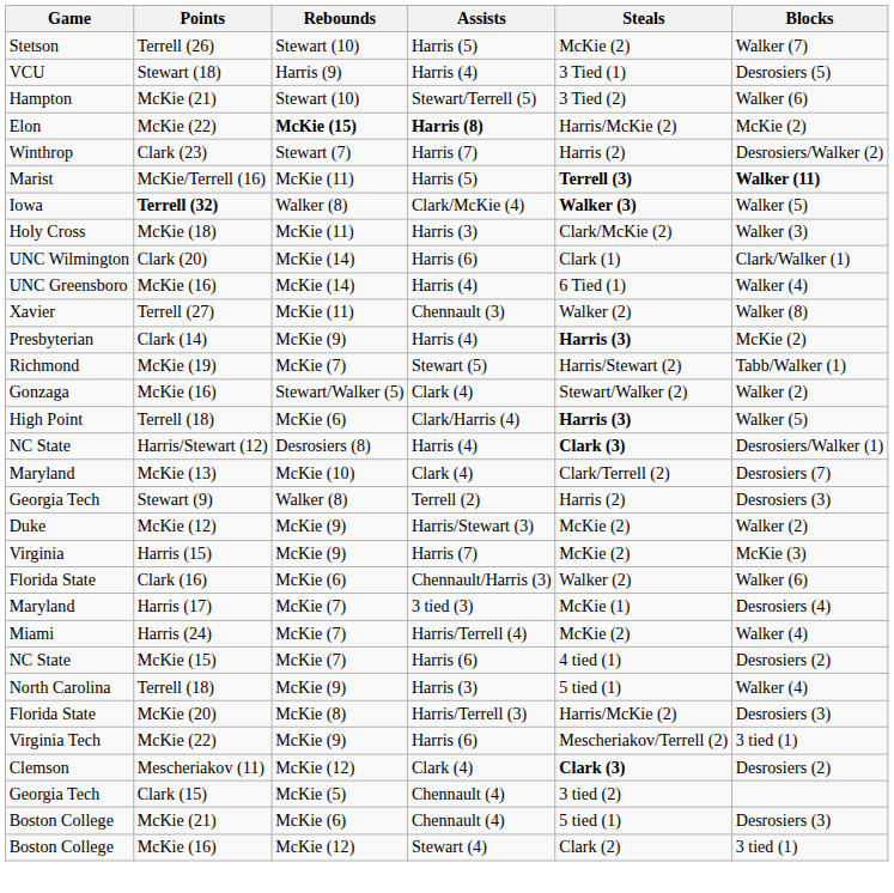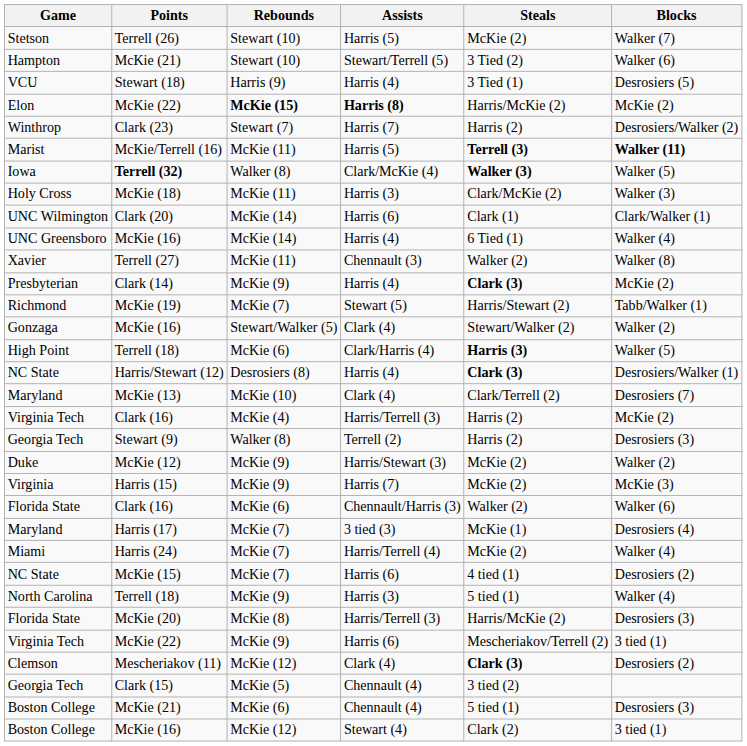 <table class="wikitable">
 <tr>
 <th>Game</th>
 <th>Points</th>
 <th>Rebounds</th>
 <th>Assists</th>
 <th>Steals</th>
 <th>Blocks</th>
 </tr>
 <tr>
 <td>Stetson</td>
 <td>Terrell (26)</td>
 <td>Stewart (10)</td>
 <td>Harris (5)</td>
 <td>McKie (2)</td>
 <td>Walker (7)</td>
 </tr>
 <tr>
+<td>Hampton</td>
+<td>McKie (21)</td>
+<td>Stewart (10)</td>
+<td>Stewart/Terrell (5)</td>
+<td>3 Tied (2)</td>
+<td>Walker (6)</td>
+</tr>
+<tr>
 <td>VCU</td>
 <td>Stewart (18)</td>
 <td>Harris (9)</td>
 <td>Harris (4)</td>
 <td>3 Tied (1)</td>
 <td>Desrosiers (5)</td>
-</tr>
-<tr>
-<td>Hampton</td>
-<td>McKie (21)</td>
-<td>Stewart (10)</td>
-<td>Stewart/Terrell (5)</td>
-<td>3 Tied (2)</td>
-<td>Walker (6)</td>
 </tr>
 <tr>
 <td>Elon</td>
 <td>McKie (22)</td>
 <td><strong>McKie (15)</strong></td>
 <td><strong>Harris (8)</strong></td>
 <td>Harris/McKie (2)</td>
 <td>McKie (2)</td>
 </tr>
 <tr>
 <td>Winthrop</td>
 <td>Clark (23)</td>
 <td>Stewart (7)</td>
 <td>Harris (7)</td>
 <td>Harris (2)</td>
 <td>Desrosiers/Walker (2)</td>
 </tr>
 <tr>
 <td>Marist</td>
 <td>McKie/Terrell (16)</td>
 <td>McKie (11)</td>
 <td>Harris (5)</td>
 <td><strong>Terrell (3)</strong></td>
 <td><strong>Walker (11)</strong></td>
 </tr>
 <tr>
 <td>Iowa</td>
 <td><strong>Terrell (32)</strong></td>
 <td>Walker (8)</td>
 <td>Clark/McKie (4)</td>
 <td><strong>Walker (3)</strong></td>
 <td>Walker (5)</td>
 </tr>
 <tr>
 <td>Holy Cross</td>
 <td>McKie (18)</td>
 <td>McKie (11)</td>
 <td>Harris (3)</td>
 <td>Clark/McKie (2)</td>
 <td>Walker (3)</td>
 </tr>
 <tr>
 <td>UNC Wilmington</td>
 <td>Clark (20)</td>
 <td>McKie (14)</td>
 <td>Harris (6)</td>
 <td>Clark (1)</td>
 <td>Clark/Walker (1)</td>
 </tr>
 <tr>
 <td>UNC Greensboro</td>
 <td>McKie (16)</td>
 <td>McKie (14)</td>
 <td>Harris (4)</td>
 <td>6 Tied (1)</td>
 <td>Walker (4)</td>
 </tr>
 <tr>
 <td>Xavier</td>
 <td>Terrell (27)</td>
 <td>McKie (11)</td>
 <td>Chennault (3)</td>
 <td>Walker (2)</td>
 <td>Walker (8)</td>
 </tr>
 <tr>
 <td>Presbyterian</td>
 <td>Clark (14)</td>
 <td>McKie (9)</td>
 <td>Harris (4)</td>
-<td><strong>Harris (3)</strong></td>
+<td><strong>Clark (3)</strong></td>
 <td>McKie (2)</td>
 </tr>
 <tr>
 <td>Richmond</td>
 <td>McKie (19)</td>
 <td>McKie (7)</td>
 <td>Stewart (5)</td>
 <td>Harris/Stewart (2)</td>
 <td>Tabb/Walker (1)</td>
 </tr>
 <tr>
 <td>Gonzaga</td>
 <td>McKie (16)</td>
 <td>Stewart/Walker (5)</td>
 <td>Clark (4)</td>
 <td>Stewart/Walker (2)</td>
 <td>Walker (2)</td>
 </tr>
 <tr>
 <td>High Point</td>
 <td>Terrell (18)</td>
 <td>McKie (6)</td>
 <td>Clark/Harris (4)</td>
 <td><strong>Harris (3)</strong></td>
 <td>Walker (5)</td>
 </tr>
 <tr>
 <td>NC State</td>
 <td>Harris/Stewart (12)</td>
 <td>Desrosiers (8)</td>
 <td>Harris (4)</td>
 <td><strong>Clark (3)</strong></td>
 <td>Desrosiers/Walker (1)</td>
 </tr>
 <tr>
 <td>Maryland</td>
 <td>McKie (13)</td>
 <td>McKie (10)</td>
 <td>Clark (4)</td>
 <td>Clark/Terrell (2)</td>
 <td>Desrosiers (7)</td>
+</tr>
+<tr>
+<td>Virginia Tech</td>
+<td>Clark (16)</td>
+<td>McKie (4)</td>
+<td>Harris/Terrell (3)</td>
+<td>Harris (2)</td>
+<td>McKie (2)</td>
 </tr>
 <tr>
 <td>Georgia Tech</td>
 <td>Stewart (9)</td>
 <td>Walker (8)</td>
 <td>Terrell (2)</td>
 <td>Harris (2)</td>
 <td>Desrosiers (3)</td>
 </tr>
 <tr>
 <td>Duke</td>
 <td>McKie (12)</td>
 <td>McKie (9)</td>
 <td>Harris/Stewart (3)</td>
 <td>McKie (2)</td>
 <td>Walker (2)</td>
 </tr>
 <tr>
 <td>Virginia</td>
 <td>Harris (15)</td>
 <td>McKie (9)</td>
 <td>Harris (7)</td>
 <td>McKie (2)</td>
 <td>McKie (3)</td>
 </tr>
 <tr>
 <td>Florida State</td>
 <td>Clark (16)</td>
 <td>McKie (6)</td>
 <td>Chennault/Harris (3)</td>
 <td>Walker (2)</td>
 <td>Walker (6)</td>
 </tr>
 <tr>
 <td>Maryland</td>
 <td>Harris (17)</td>
 <td>McKie (7)</td>
 <td>3 tied (3)</td>
 <td>McKie (1)</td>
 <td>Desrosiers (4)</td>
 </tr>
 <tr>
 <td>Miami</td>
 <td>Harris (24)</td>
 <td>McKie (7)</td>
 <td>Harris/Terrell (4)</td>
 <td>McKie (2)</td>
 <td>Walker (4)</td>
 </tr>
 <tr>
 <td>NC State</td>
 <td>McKie (15)</td>
 <td>McKie (7)</td>
 <td>Harris (6)</td>
 <td>4 tied (1)</td>
 <td>Desrosiers (2)</td>
 </tr>
 <tr>
 <td>North Carolina</td>
 <td>Terrell (18)</td>
 <td>McKie (9)</td>
 <td>Harris (3)</td>
 <td>5 tied (1)</td>
 <td>Walker (4)</td>
 </tr>
 <tr>
 <td>Florida State</td>
 <td>McKie (20)</td>
 <td>McKie (8)</td>
 <td>Harris/Terrell (3)</td>
 <td>Harris/McKie (2)</td>
 <td>Desrosiers (3)</td>
 </tr>
 <tr>
 <td>Virginia Tech</td>
 <td>McKie (22)</td>
 <td>McKie (9)</td>
 <td>Harris (6)</td>
 <td>Mescheriakov/Terrell (2)</td>
 <td>3 tied (1)</td>
 </tr>
 <tr>
 <td>Clemson</td>
 <td>Mescheriakov (11)</td>
 <td>McKie (12)</td>
 <td>Clark (4)</td>
 <td><strong>Clark (3)</strong></td>
 <td>Desrosiers (2)</td>
 </tr>
 <tr>
 <td>Georgia Tech</td>
 <td>Clark (15)</td>
 <td>McKie (5)</td>
 <td>Chennault (4)</td>
 <td>3 tied (2)</td>
 <td></td>
 </tr>
 <tr>
 <td>Boston College</td>
 <td>McKie (21)</td>
 <td>McKie (6)</td>
 <td>Chennault (4)</td>
 <td>5 tied (1)</td>
 <td>Desrosiers (3)</td>
 </tr>
 <tr>
 <td>Boston College</td>
 <td>McKie (16)</td>
 <td>McKie (12)</td>
 <td>Stewart (4)</td>
 <td>Clark (2)</td>
 <td>3 tied (1)</td>
 </tr>
 </table>
